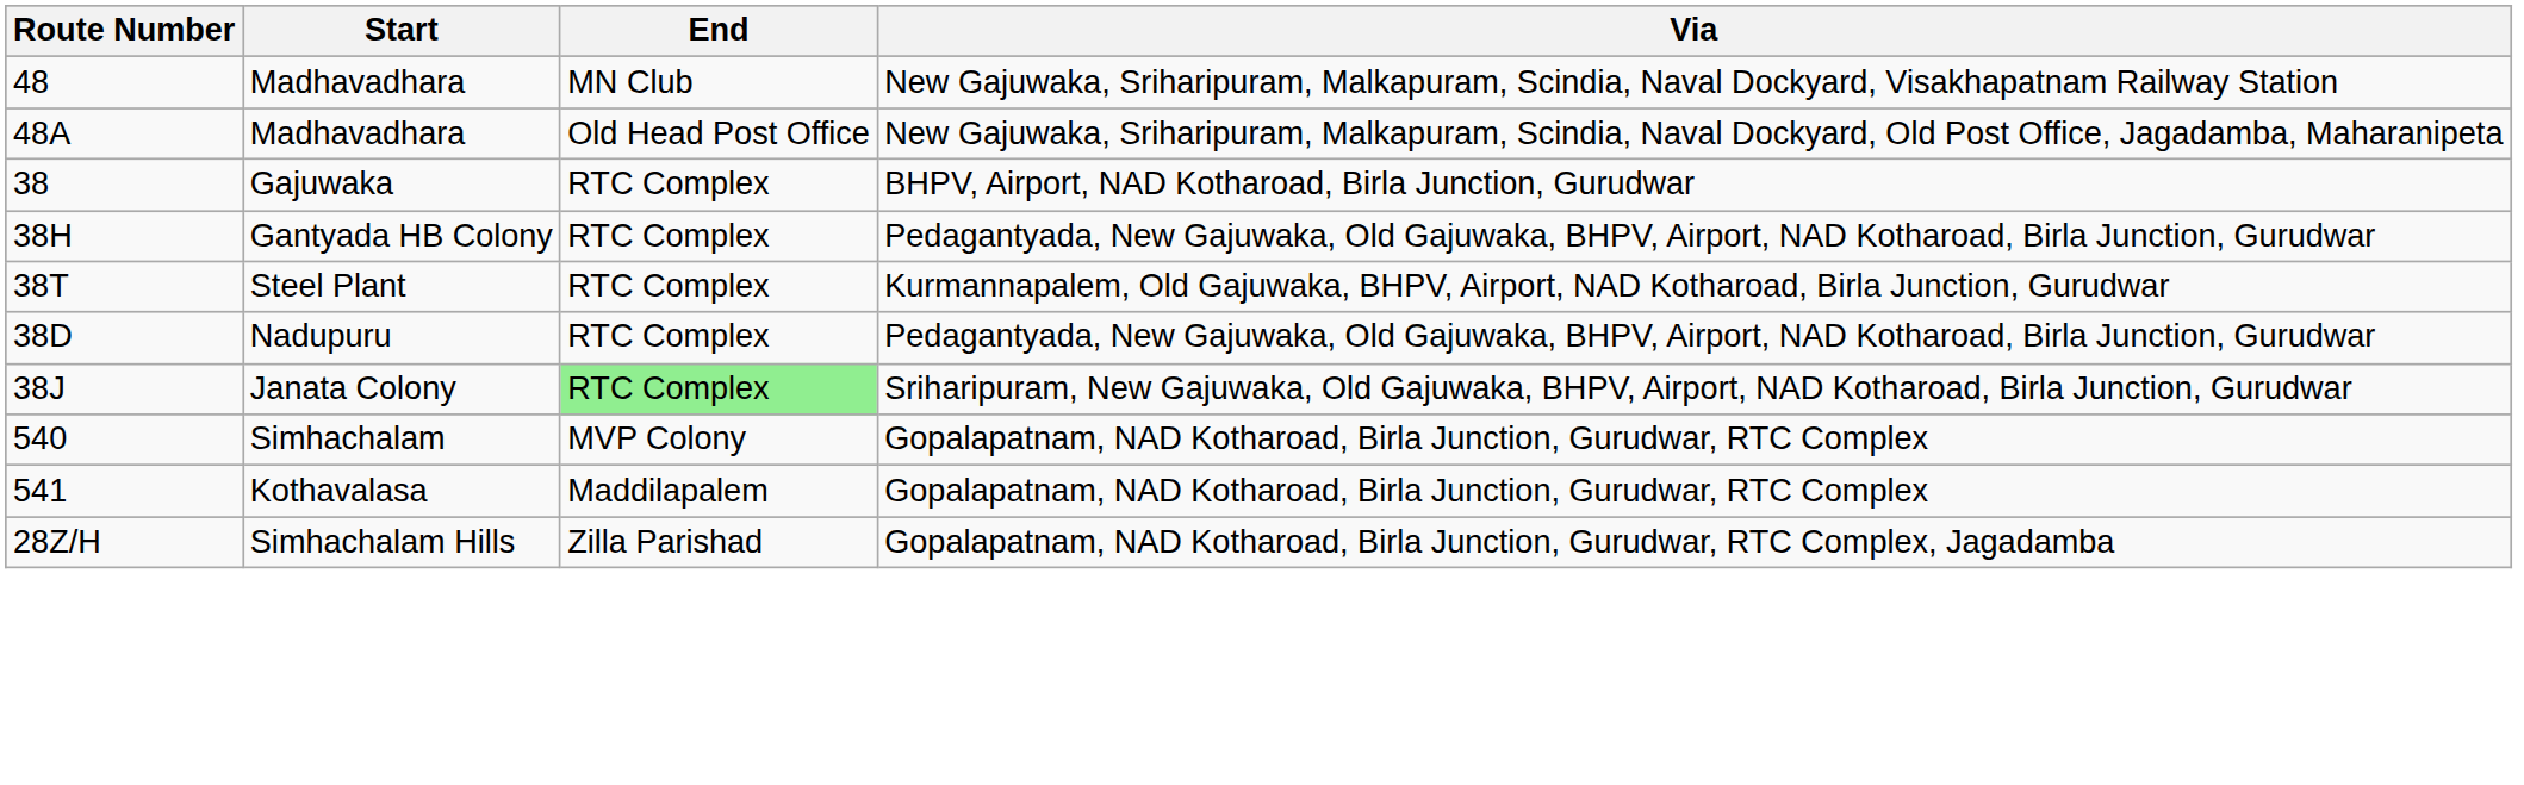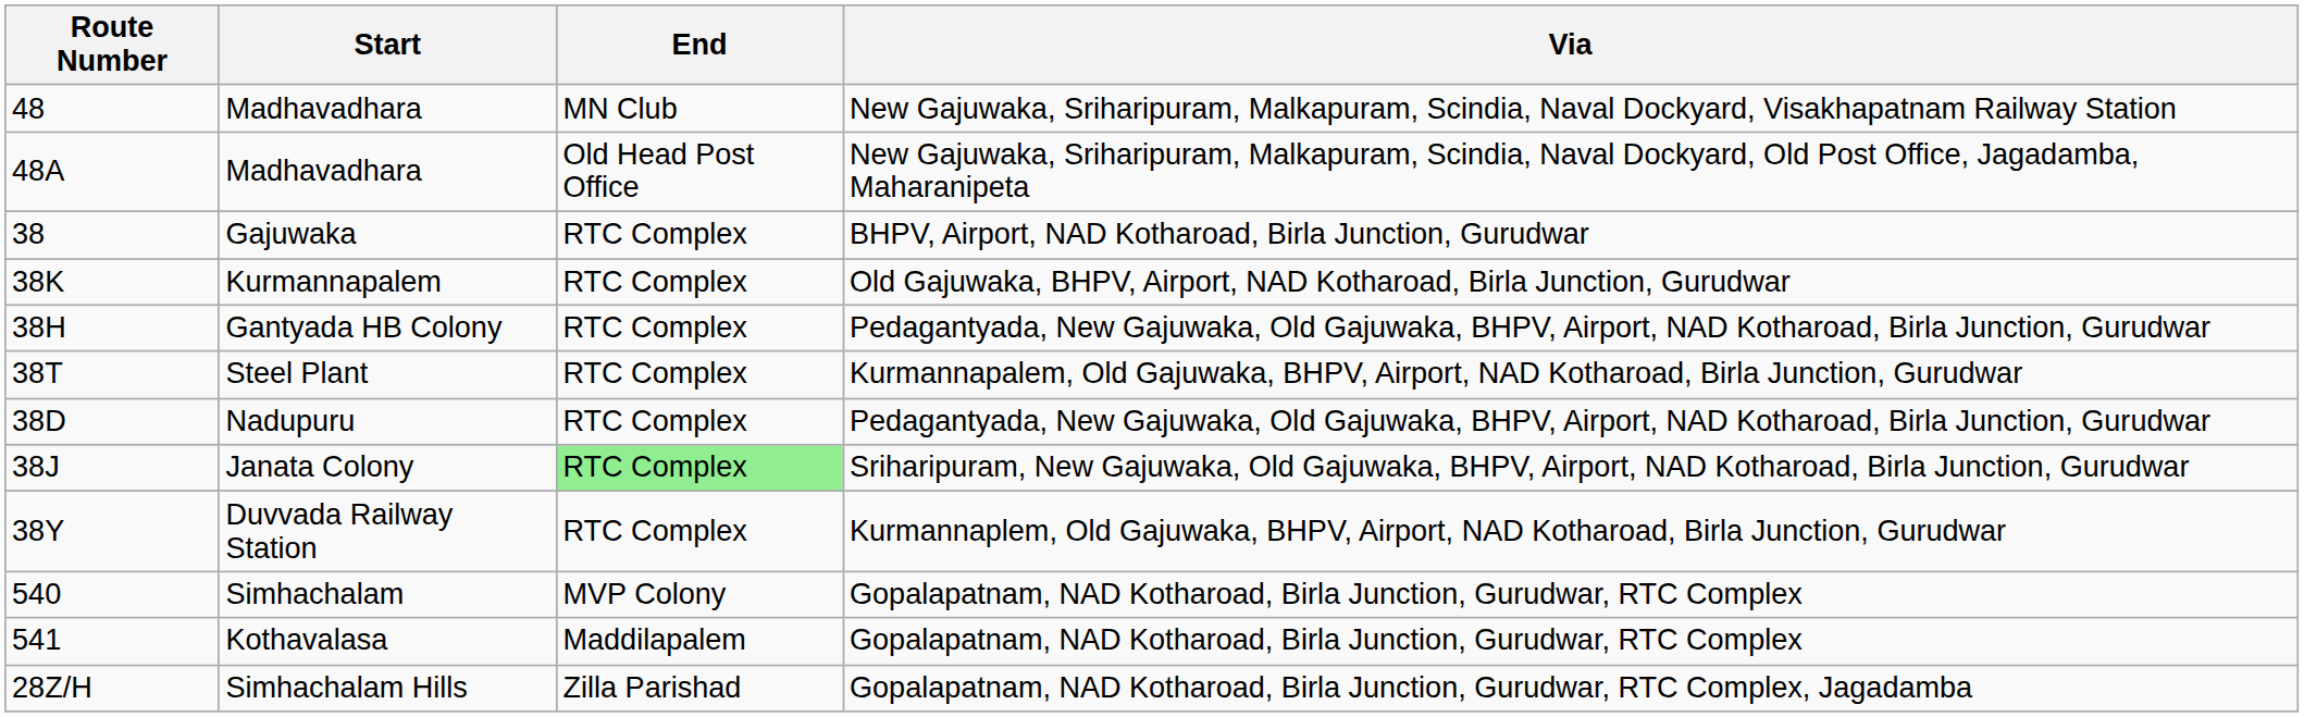 <table class="sortable wikitable">
 <tr>
 <th>Route Number</th>
 <th>Start</th>
 <th>End</th>
 <th>Via</th>
 </tr>
 <tr>
 <td>48</td>
 <td>Madhavadhara</td>
 <td>MN Club</td>
 <td>New Gajuwaka, Sriharipuram, Malkapuram, Scindia, Naval Dockyard, Visakhapatnam Railway Station</td>
 </tr>
 <tr>
 <td>48A</td>
 <td>Madhavadhara</td>
 <td>Old Head Post Office</td>
 <td>New Gajuwaka, Sriharipuram, Malkapuram, Scindia, Naval Dockyard, Old Post Office, Jagadamba, Maharanipeta</td>
 </tr>
 <tr>
 <td>38</td>
 <td>Gajuwaka</td>
 <td>RTC Complex</td>
 <td>BHPV, Airport, NAD Kotharoad, Birla Junction, Gurudwar</td>
 </tr>
 <tr>
+<td>38K</td>
+<td>Kurmannapalem</td>
+<td>RTC Complex</td>
+<td>Old Gajuwaka, BHPV, Airport, NAD Kotharoad, Birla Junction, Gurudwar</td>
+</tr>
+<tr>
 <td>38H</td>
 <td>Gantyada HB Colony</td>
 <td>RTC Complex</td>
 <td>Pedagantyada, New Gajuwaka, Old Gajuwaka, BHPV, Airport, NAD Kotharoad, Birla Junction, Gurudwar</td>
 </tr>
 <tr>
 <td>38T</td>
 <td>Steel Plant</td>
 <td>RTC Complex</td>
 <td>Kurmannapalem, Old Gajuwaka, BHPV, Airport, NAD Kotharoad, Birla Junction, Gurudwar</td>
 </tr>
 <tr>
 <td>38D</td>
 <td>Nadupuru</td>
 <td>RTC Complex</td>
 <td>Pedagantyada, New Gajuwaka, Old Gajuwaka, BHPV, Airport, NAD Kotharoad, Birla Junction, Gurudwar</td>
 </tr>
 <tr>
 <td>38J</td>
 <td>Janata Colony</td>
 <td style="background: lightgreen;">RTC Complex</td>
 <td>Sriharipuram, New Gajuwaka, Old Gajuwaka, BHPV, Airport, NAD Kotharoad, Birla Junction, Gurudwar</td>
 </tr>
 <tr>
+<td>38Y</td>
+<td>Duvvada Railway Station</td>
+<td>RTC Complex</td>
+<td>Kurmannaplem, Old Gajuwaka, BHPV, Airport, NAD Kotharoad, Birla Junction, Gurudwar</td>
+</tr>
+<tr>
 <td>540</td>
 <td>Simhachalam</td>
 <td>MVP Colony</td>
 <td>Gopalapatnam, NAD Kotharoad, Birla Junction, Gurudwar, RTC Complex</td>
 </tr>
 <tr>
 <td>541</td>
 <td>Kothavalasa</td>
 <td>Maddilapalem</td>
 <td>Gopalapatnam, NAD Kotharoad, Birla Junction, Gurudwar, RTC Complex</td>
 </tr>
 <tr>
 <td>28Z/H</td>
 <td>Simhachalam Hills</td>
 <td>Zilla Parishad</td>
 <td>Gopalapatnam, NAD Kotharoad, Birla Junction, Gurudwar, RTC Complex, Jagadamba</td>
 </tr>
 </table>
